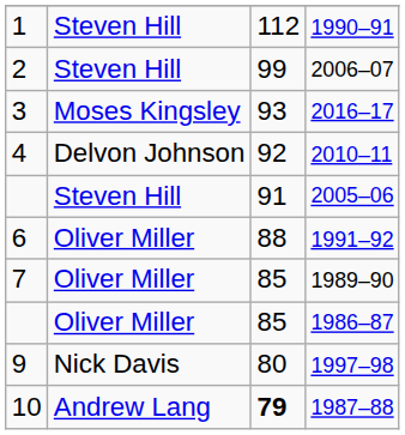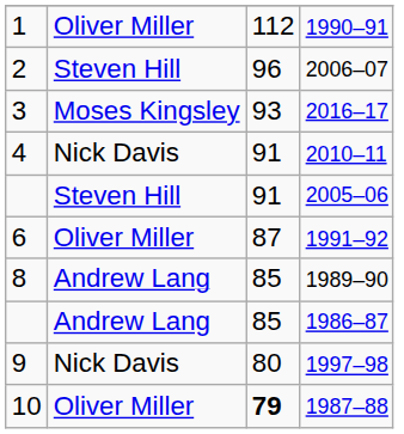 <table class="wikitable">
 <tr>
 </tr>
 <tr>
 <td>1</td>
-<td><a href='#'>Steven Hill</a></td>
+<td><a href='#'>Oliver Miller</a></td>
 <td>112</td>
 <td style="font-size:80%;"><a href='#'>1990–91</a></td>
 </tr>
 <tr>
 <td>2</td>
 <td><a href='#'>Steven Hill</a></td>
-<td>99</td>
+<td>96</td>
 <td style="font-size:80%;">2006–07</td>
 </tr>
 <tr>
 <td>3</td>
 <td><a href='#'>Moses Kingsley</a></td>
 <td>93</td>
 <td style="font-size:80%;"><a href='#'>2016–17</a></td>
 </tr>
 <tr>
 <td>4</td>
-<td>Delvon Johnson</td>
-<td>92</td>
+<td>Nick Davis</td>
+<td>91</td>
 <td style="font-size:80%;"><a href='#'>2010–11</a></td>
 </tr>
 <tr>
 <td></td>
 <td><a href='#'>Steven Hill</a></td>
 <td>91</td>
 <td style="font-size:80%;"><a href='#'>2005–06</a></td>
 </tr>
 <tr>
 <td>6</td>
 <td><a href='#'>Oliver Miller</a></td>
-<td>88</td>
+<td>87</td>
 <td style="font-size:80%;"><a href='#'>1991–92</a></td>
 </tr>
 <tr>
-<td>7</td>
-<td><a href='#'>Oliver Miller</a></td>
+<td>8</td>
+<td><a href='#'>Andrew Lang</a></td>
 <td>85</td>
 <td style="font-size:80%;">1989–90</td>
 </tr>
 <tr>
 <td></td>
-<td><a href='#'>Oliver Miller</a></td>
+<td><a href='#'>Andrew Lang</a></td>
 <td>85</td>
 <td style="font-size:80%;"><a href='#'>1986–87</a></td>
 </tr>
 <tr>
 <td>9</td>
 <td>Nick Davis</td>
 <td>80</td>
 <td style="font-size:80%;"><a href='#'>1997–98</a></td>
 </tr>
 <tr>
 <td>10</td>
-<td><a href='#'>Andrew Lang</a></td>
+<td><a href='#'>Oliver Miller</a></td>
 <td><strong>79</strong></td>
 <td style="font-size:80%;"><a href='#'>1987–88</a></td>
 </tr>
 </table>
